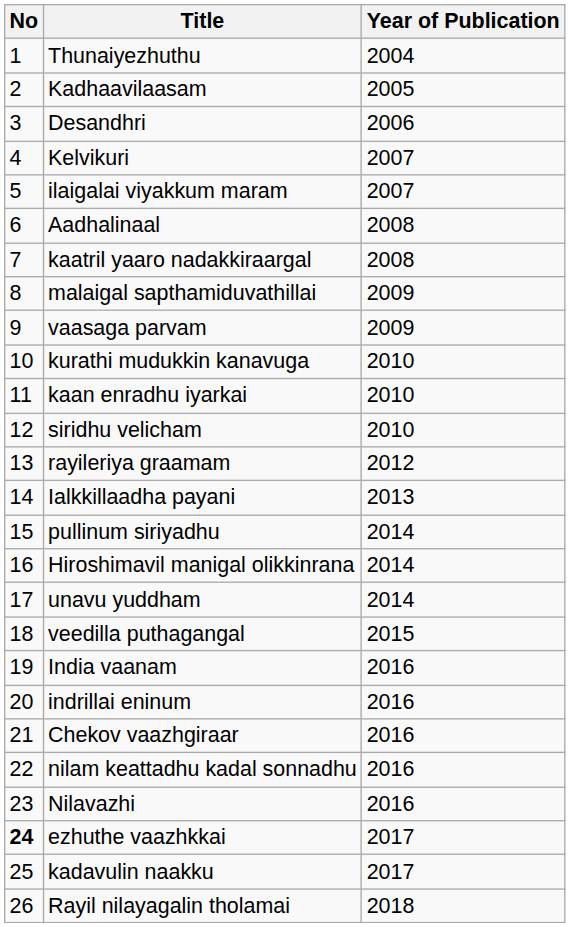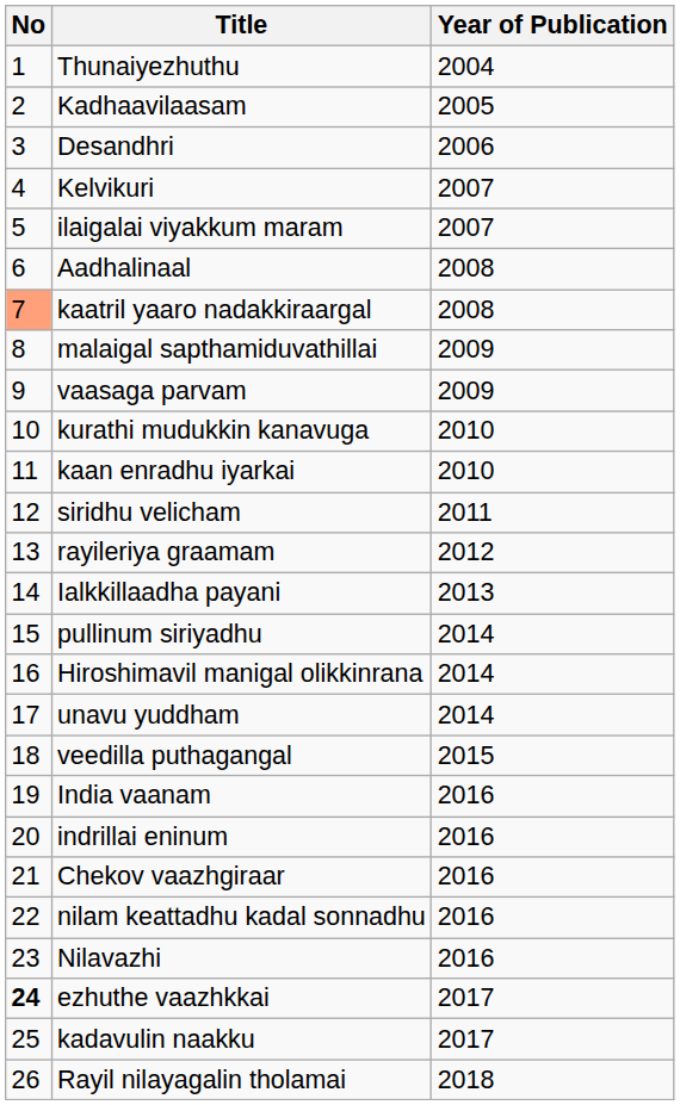 <table class="wikitable">
 <tr>
 <th>No</th>
 <th>Title</th>
 <th>Year of Publication</th>
 </tr>
 <tr>
 <td>1</td>
 <td>Thunaiyezhuthu</td>
 <td>2004</td>
 </tr>
 <tr>
 <td>2</td>
 <td>Kadhaavilaasam</td>
 <td>2005</td>
 </tr>
 <tr>
 <td>3</td>
 <td>Desandhri</td>
 <td>2006</td>
 </tr>
 <tr>
 <td>4</td>
 <td>Kelvikuri</td>
 <td>2007</td>
 </tr>
 <tr>
 <td>5</td>
 <td>ilaigalai viyakkum maram</td>
 <td>2007</td>
 </tr>
 <tr>
 <td>6</td>
 <td>Aadhalinaal</td>
 <td>2008</td>
 </tr>
 <tr>
-<td>7</td>
+<td style="background: lightsalmon;">7</td>
 <td>kaatril yaaro nadakkiraargal</td>
 <td>2008</td>
 </tr>
 <tr>
 <td>8</td>
 <td>malaigal sapthamiduvathillai</td>
 <td>2009</td>
 </tr>
 <tr>
 <td>9</td>
 <td>vaasaga parvam</td>
 <td>2009</td>
 </tr>
 <tr>
 <td>10</td>
 <td>kurathi mudukkin kanavuga</td>
 <td>2010</td>
 </tr>
 <tr>
 <td>11</td>
 <td>kaan enradhu iyarkai</td>
 <td>2010</td>
 </tr>
 <tr>
 <td>12</td>
 <td>siridhu velicham</td>
-<td>2010</td>
+<td>2011</td>
 </tr>
 <tr>
 <td>13</td>
 <td>rayileriya graamam</td>
 <td>2012</td>
 </tr>
 <tr>
 <td>14</td>
 <td>Ialkkillaadha payani</td>
 <td>2013</td>
 </tr>
 <tr>
 <td>15</td>
 <td>pullinum siriyadhu</td>
 <td>2014</td>
 </tr>
 <tr>
 <td>16</td>
 <td>Hiroshimavil manigal olikkinrana</td>
 <td>2014</td>
 </tr>
 <tr>
 <td>17</td>
 <td>unavu yuddham</td>
 <td>2014</td>
 </tr>
 <tr>
 <td>18</td>
 <td>veedilla puthagangal</td>
 <td>2015</td>
 </tr>
 <tr>
 <td>19</td>
 <td>India vaanam</td>
 <td>2016</td>
 </tr>
 <tr>
 <td>20</td>
 <td>indrillai eninum</td>
 <td>2016</td>
 </tr>
 <tr>
 <td>21</td>
 <td>Chekov vaazhgiraar</td>
 <td>2016</td>
 </tr>
 <tr>
 <td>22</td>
 <td>nilam keattadhu kadal sonnadhu</td>
 <td>2016</td>
 </tr>
 <tr>
 <td>23</td>
 <td>Nilavazhi</td>
 <td>2016</td>
 </tr>
 <tr>
 <td><strong>24</strong></td>
 <td>ezhuthe vaazhkkai</td>
 <td>2017</td>
 </tr>
 <tr>
 <td>25</td>
 <td>kadavulin naakku</td>
 <td>2017</td>
 </tr>
 <tr>
 <td>26</td>
 <td>Rayil nilayagalin tholamai</td>
 <td>2018</td>
 </tr>
 </table>
